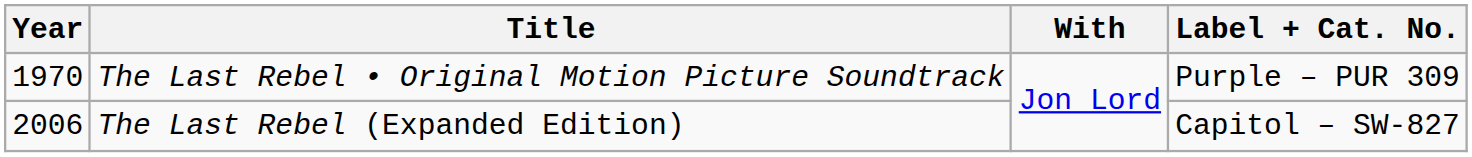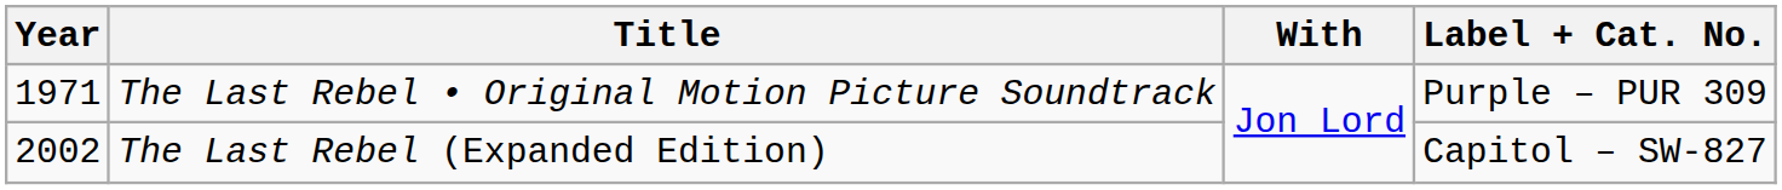 <table class="wikitable">
 <tr>
 <th>Year</th>
 <th>Title</th>
 <th>With</th>
 <th>Label + Cat. No.</th>
 </tr>
 <tr>
-<td>1970</td>
+<td>1971</td>
 <td><em>The Last Rebel • Original Motion Picture Soundtrack</em></td>
 <td rowspan="2"><a href='#'>Jon Lord</a></td>
 <td>Purple – PUR 309</td>
 </tr>
 <tr>
-<td>2006</td>
+<td>2002</td>
 <td><em>The Last Rebel</em> (Expanded Edition)</td>
 <td>Capitol – SW-827</td>
 </tr>
 </table>
